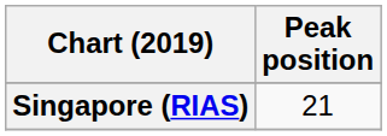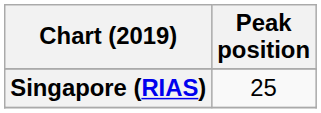 <table class="wikitable sortable plainrowheaders">
 <tr>
 <th scope="col">Chart (2019)</th>
 <th scope="col">Peak<br>position</th>
 </tr>
 <tr>
 </tr>
 <tr>
 </tr>
 <tr>
 <th scope="row">Singapore (<a href='#'>RIAS</a>)</th>
-<td style="text-align:center;">21</td>
+<td style="text-align:center;">25</td>
 </tr>
 <tr>
 </tr>
 <tr>
 </tr>
 </table>
